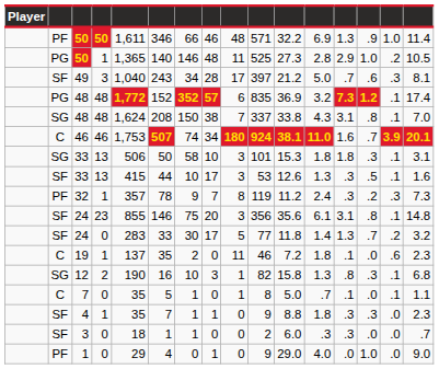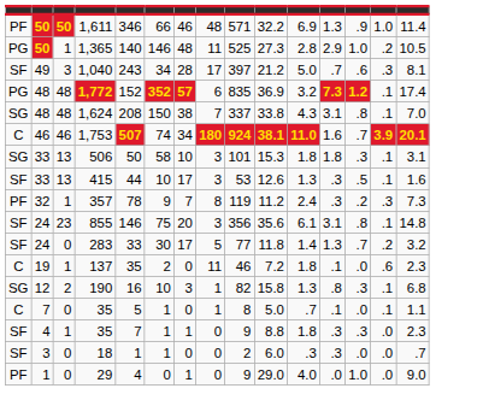 <table class="wikitable sortable" style="font-size: 95%; text-align:right;">
 <tr>
-<th style="background:#2C2A29; color:#FFFFFF; border-top:#DF192C 3px solid; border-bottom:#DF192C 3px solid;">Player</th>
 <th style="background:#2C2A29; color:#FFFFFF; border-top:#DF192C 3px solid; border-bottom:#DF192C 3px solid;"></th>
 <th style="background:#2C2A29; color:#FFFFFF; border-top:#DF192C 3px solid; border-bottom:#DF192C 3px solid;"></th>
 <th style="background:#2C2A29; color:#FFFFFF; border-top:#DF192C 3px solid; border-bottom:#DF192C 3px solid;"></th>
 <th style="background:#2C2A29; color:#FFFFFF; border-top:#DF192C 3px solid; border-bottom:#DF192C 3px solid;"></th>
 <th style="background:#2C2A29; color:#FFFFFF; border-top:#DF192C 3px solid; border-bottom:#DF192C 3px solid;"></th>
 <th style="background:#2C2A29; color:#FFFFFF; border-top:#DF192C 3px solid; border-bottom:#DF192C 3px solid;"></th>
 <th style="background:#2C2A29; color:#FFFFFF; border-top:#DF192C 3px solid; border-bottom:#DF192C 3px solid;"></th>
 <th style="background:#2C2A29; color:#FFFFFF; border-top:#DF192C 3px solid; border-bottom:#DF192C 3px solid;"></th>
 <th style="background:#2C2A29; color:#FFFFFF; border-top:#DF192C 3px solid; border-bottom:#DF192C 3px solid;"></th>
 <th style="background:#2C2A29; color:#FFFFFF; border-top:#DF192C 3px solid; border-bottom:#DF192C 3px solid;"></th>
 <th style="background:#2C2A29; color:#FFFFFF; border-top:#DF192C 3px solid; border-bottom:#DF192C 3px solid;"></th>
 <th style="background:#2C2A29; color:#FFFFFF; border-top:#DF192C 3px solid; border-bottom:#DF192C 3px solid;"></th>
 <th style="background:#2C2A29; color:#FFFFFF; border-top:#DF192C 3px solid; border-bottom:#DF192C 3px solid;"></th>
 <th style="background:#2C2A29; color:#FFFFFF; border-top:#DF192C 3px solid; border-bottom:#DF192C 3px solid;"></th>
 <th style="background:#2C2A29; color:#FFFFFF; border-top:#DF192C 3px solid; border-bottom:#DF192C 3px solid;"></th>
 </tr>
 <tr>
-<td style="text-align:left;"></td>
 <td style="text-align:center;">PF</td>
 <td style="background:#DF192C; color:#FFE100;"><strong>50</strong></td>
 <td style="background:#DF192C; color:#FFE100;"><strong>50</strong></td>
 <td>1,611</td>
 <td>346</td>
 <td>66</td>
 <td>46</td>
 <td>48</td>
 <td>571</td>
 <td>32.2</td>
 <td>6.9</td>
 <td>1.3</td>
 <td>.9</td>
 <td>1.0</td>
 <td>11.4</td>
 </tr>
 <tr>
-<td style="text-align:left;"></td>
 <td style="text-align:center;">PG</td>
 <td style="background:#DF192C; color:#FFE100;"><strong>50</strong></td>
 <td>1</td>
 <td>1,365</td>
 <td>140</td>
 <td>146</td>
 <td>48</td>
 <td>11</td>
 <td>525</td>
 <td>27.3</td>
 <td>2.8</td>
 <td>2.9</td>
 <td>1.0</td>
 <td>.2</td>
 <td>10.5</td>
 </tr>
 <tr>
-<td style="text-align:left;"></td>
 <td style="text-align:center;">SF</td>
 <td>49</td>
 <td>3</td>
 <td>1,040</td>
 <td>243</td>
 <td>34</td>
 <td>28</td>
 <td>17</td>
 <td>397</td>
 <td>21.2</td>
 <td>5.0</td>
 <td>.7</td>
 <td>.6</td>
 <td>.3</td>
 <td>8.1</td>
 </tr>
 <tr>
-<td style="text-align:left;"></td>
 <td style="text-align:center;">PG</td>
 <td>48</td>
 <td>48</td>
 <td style="background:#DF192C; color:#FFE100;"><strong>1,772</strong></td>
 <td>152</td>
 <td style="background:#DF192C; color:#FFE100;"><strong>352</strong></td>
 <td style="background:#DF192C; color:#FFE100;"><strong>57</strong></td>
 <td>6</td>
 <td>835</td>
 <td>36.9</td>
 <td>3.2</td>
 <td style="background:#DF192C; color:#FFE100;"><strong>7.3</strong></td>
 <td style="background:#DF192C; color:#FFE100;"><strong>1.2</strong></td>
 <td>.1</td>
 <td>17.4</td>
 </tr>
 <tr>
-<td style="text-align:left;"></td>
 <td style="text-align:center;">SG</td>
 <td>48</td>
 <td>48</td>
 <td>1,624</td>
 <td>208</td>
 <td>150</td>
 <td>38</td>
 <td>7</td>
 <td>337</td>
 <td>33.8</td>
 <td>4.3</td>
 <td>3.1</td>
 <td>.8</td>
 <td>.1</td>
 <td>7.0</td>
 </tr>
 <tr>
-<td style="text-align:left;"></td>
 <td style="text-align:center;">C</td>
 <td>46</td>
 <td>46</td>
 <td>1,753</td>
 <td style="background:#DF192C; color:#FFE100;"><strong>507</strong></td>
 <td>74</td>
 <td>34</td>
 <td style="background:#DF192C; color:#FFE100;"><strong>180</strong></td>
 <td style="background:#DF192C; color:#FFE100;"><strong>924</strong></td>
 <td style="background:#DF192C; color:#FFE100;"><strong>38.1</strong></td>
 <td style="background:#DF192C; color:#FFE100;"><strong>11.0</strong></td>
 <td>1.6</td>
 <td>.7</td>
 <td style="background:#DF192C; color:#FFE100;"><strong>3.9</strong></td>
 <td style="background:#DF192C; color:#FFE100;"><strong>20.1</strong></td>
 </tr>
 <tr>
-<td style="text-align:left;"></td>
 <td style="text-align:center;">SG</td>
 <td>33</td>
 <td>13</td>
 <td>506</td>
 <td>50</td>
 <td>58</td>
 <td>10</td>
 <td>3</td>
 <td>101</td>
 <td>15.3</td>
 <td>1.8</td>
 <td>1.8</td>
 <td>.3</td>
 <td>.1</td>
 <td>3.1</td>
 </tr>
 <tr>
-<td style="text-align:left;"></td>
 <td style="text-align:center;">SF</td>
 <td>33</td>
 <td>13</td>
 <td>415</td>
 <td>44</td>
 <td>10</td>
 <td>17</td>
 <td>3</td>
 <td>53</td>
 <td>12.6</td>
 <td>1.3</td>
 <td>.3</td>
 <td>.5</td>
 <td>.1</td>
 <td>1.6</td>
 </tr>
 <tr>
-<td style="text-align:left;"></td>
 <td style="text-align:center;">PF</td>
 <td>32</td>
 <td>1</td>
 <td>357</td>
 <td>78</td>
 <td>9</td>
 <td>7</td>
 <td>8</td>
 <td>119</td>
 <td>11.2</td>
 <td>2.4</td>
 <td>.3</td>
 <td>.2</td>
 <td>.3</td>
 <td>7.3</td>
 </tr>
 <tr>
-<td style="text-align:left;"></td>
 <td style="text-align:center;">SF</td>
 <td>24</td>
 <td>23</td>
 <td>855</td>
 <td>146</td>
 <td>75</td>
 <td>20</td>
 <td>3</td>
 <td>356</td>
 <td>35.6</td>
 <td>6.1</td>
 <td>3.1</td>
 <td>.8</td>
 <td>.1</td>
 <td>14.8</td>
 </tr>
 <tr>
-<td style="text-align:left;"></td>
 <td style="text-align:center;">SF</td>
 <td>24</td>
 <td>0</td>
 <td>283</td>
 <td>33</td>
 <td>30</td>
 <td>17</td>
 <td>5</td>
 <td>77</td>
 <td>11.8</td>
 <td>1.4</td>
 <td>1.3</td>
 <td>.7</td>
 <td>.2</td>
 <td>3.2</td>
 </tr>
 <tr>
-<td style="text-align:left;"></td>
 <td style="text-align:center;">C</td>
 <td>19</td>
 <td>1</td>
 <td>137</td>
 <td>35</td>
 <td>2</td>
 <td>0</td>
 <td>11</td>
 <td>46</td>
 <td>7.2</td>
 <td>1.8</td>
 <td>.1</td>
 <td>.0</td>
 <td>.6</td>
 <td>2.3</td>
 </tr>
 <tr>
-<td style="text-align:left;"></td>
 <td style="text-align:center;">SG</td>
 <td>12</td>
 <td>2</td>
 <td>190</td>
 <td>16</td>
 <td>10</td>
 <td>3</td>
 <td>1</td>
 <td>82</td>
 <td>15.8</td>
 <td>1.3</td>
 <td>.8</td>
 <td>.3</td>
 <td>.1</td>
 <td>6.8</td>
 </tr>
 <tr>
-<td style="text-align:left;"></td>
 <td style="text-align:center;">C</td>
 <td>7</td>
 <td>0</td>
 <td>35</td>
 <td>5</td>
 <td>1</td>
 <td>0</td>
 <td>1</td>
 <td>8</td>
 <td>5.0</td>
 <td>.7</td>
 <td>.1</td>
 <td>.0</td>
 <td>.1</td>
 <td>1.1</td>
 </tr>
 <tr>
-<td style="text-align:left;"></td>
 <td style="text-align:center;">SF</td>
 <td>4</td>
 <td>1</td>
 <td>35</td>
 <td>7</td>
 <td>1</td>
 <td>1</td>
 <td>0</td>
 <td>9</td>
 <td>8.8</td>
 <td>1.8</td>
 <td>.3</td>
 <td>.3</td>
 <td>.0</td>
 <td>2.3</td>
 </tr>
 <tr>
-<td style="text-align:left;"></td>
 <td style="text-align:center;">SF</td>
 <td>3</td>
 <td>0</td>
 <td>18</td>
 <td>1</td>
 <td>1</td>
 <td>0</td>
 <td>0</td>
 <td>2</td>
 <td>6.0</td>
 <td>.3</td>
 <td>.3</td>
 <td>.0</td>
 <td>.0</td>
 <td>.7</td>
 </tr>
 <tr>
-<td style="text-align:left;"></td>
 <td style="text-align:center;">PF</td>
 <td>1</td>
 <td>0</td>
 <td>29</td>
 <td>4</td>
 <td>0</td>
 <td>1</td>
 <td>0</td>
 <td>9</td>
 <td>29.0</td>
 <td>4.0</td>
 <td>.0</td>
 <td>1.0</td>
 <td>.0</td>
 <td>9.0</td>
 </tr>
 </table>
